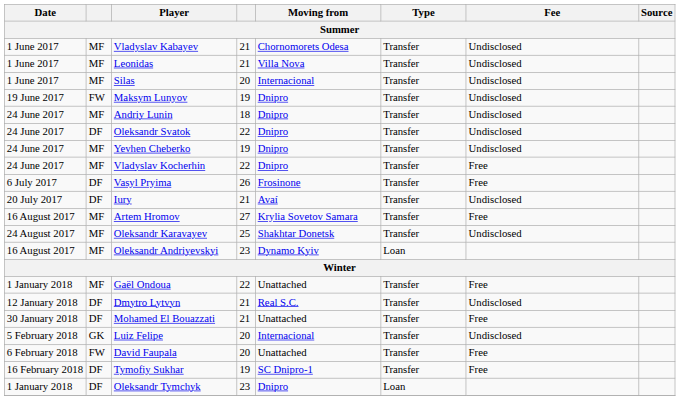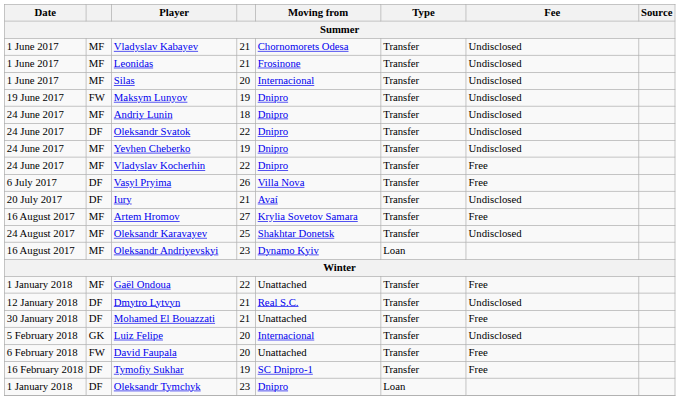 <table class="wikitable sortable">
 <tr>
 <th style="width:115px;">Date</th>
 <th style="width:30px;"></th>
 <th style="width:180px;">Player</th>
 <th style="width:20px;"></th>
 <th style="width:180px;">Moving from</th>
 <th style="width:120px;" class="unsortable">Type</th>
 <th style="width:250px;" class="unsortable">Fee</th>
 <th style="width:20px;">Source</th>
 </tr>
 <tr>
 <th colspan=8>Summer</th>
 </tr>
 <tr>
 <td>1 June 2017</td>
 <td>MF</td>
 <td> <a href='#'>Vladyslav Kabayev</a></td>
 <td>21</td>
 <td> <a href='#'>Chornomorets Odesa</a></td>
 <td>Transfer</td>
 <td>Undisclosed</td>
 <td></td>
 </tr>
 <tr>
 <td>1 June 2017</td>
 <td>MF</td>
 <td> <a href='#'>Leonidas</a></td>
 <td>21</td>
-<td> <a href='#'>Villa Nova</a></td>
+<td> <a href='#'>Frosinone</a></td>
 <td>Transfer</td>
 <td>Undisclosed</td>
 <td></td>
 </tr>
 <tr>
 <td>1 June 2017</td>
 <td>MF</td>
 <td> <a href='#'>Silas</a></td>
 <td>20</td>
 <td> <a href='#'>Internacional</a></td>
 <td>Transfer</td>
 <td>Undisclosed</td>
 <td></td>
 </tr>
 <tr>
 <td>19 June 2017</td>
 <td>FW</td>
 <td> <a href='#'>Maksym Lunyov</a></td>
 <td>19</td>
 <td> <a href='#'>Dnipro</a></td>
 <td>Transfer</td>
 <td>Undisclosed</td>
 <td></td>
 </tr>
 <tr>
 <td>24 June 2017</td>
 <td>MF</td>
 <td> <a href='#'>Andriy Lunin</a></td>
 <td>18</td>
 <td> <a href='#'>Dnipro</a></td>
 <td>Transfer</td>
 <td>Undisclosed</td>
 <td></td>
 </tr>
 <tr>
 <td>24 June 2017</td>
 <td>DF</td>
 <td> <a href='#'>Oleksandr Svatok</a></td>
 <td>22</td>
 <td> <a href='#'>Dnipro</a></td>
 <td>Transfer</td>
 <td>Undisclosed</td>
 <td></td>
 </tr>
 <tr>
 <td>24 June 2017</td>
 <td>MF</td>
 <td> <a href='#'>Yevhen Cheberko</a></td>
 <td>19</td>
 <td> <a href='#'>Dnipro</a></td>
 <td>Transfer</td>
 <td>Undisclosed</td>
 <td></td>
 </tr>
 <tr>
 <td>24 June 2017</td>
 <td>MF</td>
 <td> <a href='#'>Vladyslav Kocherhin</a></td>
 <td>22</td>
 <td> <a href='#'>Dnipro</a></td>
 <td>Transfer</td>
 <td>Free</td>
 <td></td>
 </tr>
 <tr>
 <td>6 July 2017</td>
 <td>DF</td>
 <td> <a href='#'>Vasyl Pryima</a></td>
 <td>26</td>
-<td> <a href='#'>Frosinone</a></td>
+<td> <a href='#'>Villa Nova</a></td>
 <td>Transfer</td>
 <td>Free</td>
 <td></td>
 </tr>
 <tr>
 <td>20 July 2017</td>
 <td>DF</td>
 <td> <a href='#'>Iury</a></td>
 <td>21</td>
 <td> <a href='#'>Avaí</a></td>
 <td>Transfer</td>
 <td>Undisclosed</td>
 <td></td>
 </tr>
 <tr>
 <td>16 August 2017</td>
 <td>MF</td>
 <td> <a href='#'>Artem Hromov</a></td>
 <td>27</td>
 <td> <a href='#'>Krylia Sovetov Samara</a></td>
 <td>Transfer</td>
 <td>Free</td>
 <td></td>
 </tr>
 <tr>
 <td>24 August 2017</td>
 <td>MF</td>
 <td> <a href='#'>Oleksandr Karavayev</a></td>
 <td>25</td>
 <td> <a href='#'>Shakhtar Donetsk</a></td>
 <td>Transfer</td>
 <td>Undisclosed</td>
 <td></td>
 </tr>
 <tr>
 <td>16 August 2017</td>
 <td>MF</td>
 <td> <a href='#'>Oleksandr Andriyevskyi</a></td>
 <td>23</td>
 <td> <a href='#'>Dynamo Kyiv</a></td>
 <td>Loan</td>
 <td></td>
 <td></td>
 </tr>
 <tr>
 <th colspan=8>Winter</th>
 </tr>
 <tr>
 <td>1 January 2018</td>
 <td>MF</td>
 <td> <a href='#'>Gaël Ondoua</a></td>
 <td>22</td>
 <td>Unattached</td>
 <td>Transfer</td>
 <td>Free</td>
 <td></td>
 </tr>
 <tr>
 <td>12 January 2018</td>
 <td>DF</td>
 <td> <a href='#'>Dmytro Lytvyn</a></td>
 <td>21</td>
 <td> <a href='#'>Real S.C.</a></td>
 <td>Transfer</td>
 <td>Undisclosed</td>
 <td></td>
 </tr>
 <tr>
 <td>30 January 2018</td>
 <td>DF</td>
 <td> <a href='#'>Mohamed El Bouazzati</a></td>
 <td>21</td>
 <td>Unattached</td>
 <td>Transfer</td>
 <td>Free</td>
 <td></td>
 </tr>
 <tr>
 <td>5 February 2018</td>
 <td>GK</td>
 <td> <a href='#'>Luiz Felipe</a></td>
 <td>20</td>
 <td> <a href='#'>Internacional</a></td>
 <td>Transfer</td>
 <td>Undisclosed</td>
 <td></td>
 </tr>
 <tr>
 <td>6 February 2018</td>
 <td>FW</td>
 <td> <a href='#'>David Faupala</a></td>
 <td>20</td>
 <td>Unattached</td>
 <td>Transfer</td>
 <td>Free</td>
 <td></td>
 </tr>
 <tr>
 <td>16 February 2018</td>
 <td>DF</td>
 <td> <a href='#'>Tymofiy Sukhar</a></td>
 <td>19</td>
 <td> <a href='#'>SC Dnipro-1</a></td>
 <td>Transfer</td>
 <td>Free</td>
 <td></td>
 </tr>
 <tr>
 <td>1 January 2018</td>
 <td>DF</td>
 <td> <a href='#'>Oleksandr Tymchyk</a></td>
 <td>23</td>
 <td> <a href='#'>Dnipro</a></td>
 <td>Loan</td>
 <td></td>
 <td></td>
 </tr>
 <tr>
 </tr>
 </table>
